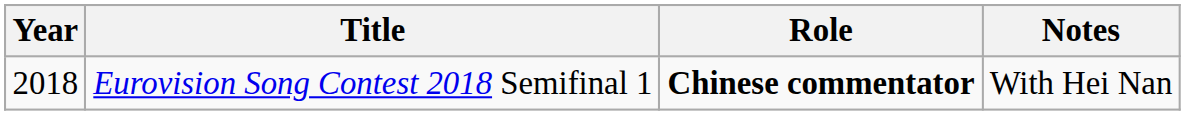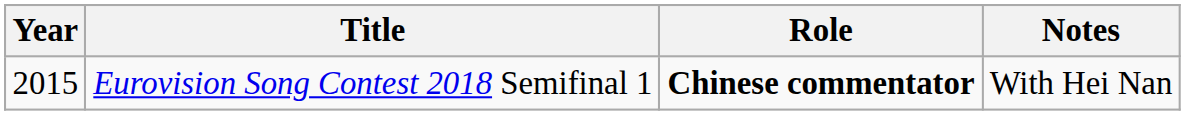 <table class="wikitable">
 <tr>
 <th>Year</th>
 <th>Title</th>
 <th>Role</th>
 <th>Notes</th>
 </tr>
 <tr>
-<td>2018</td>
+<td>2015</td>
 <td><em><a href='#'>Eurovision Song Contest 2018</a></em> Semifinal 1</td>
 <td><strong>Chinese commentator</strong></td>
 <td>With Hei Nan</td>
 </tr>
 </table>
